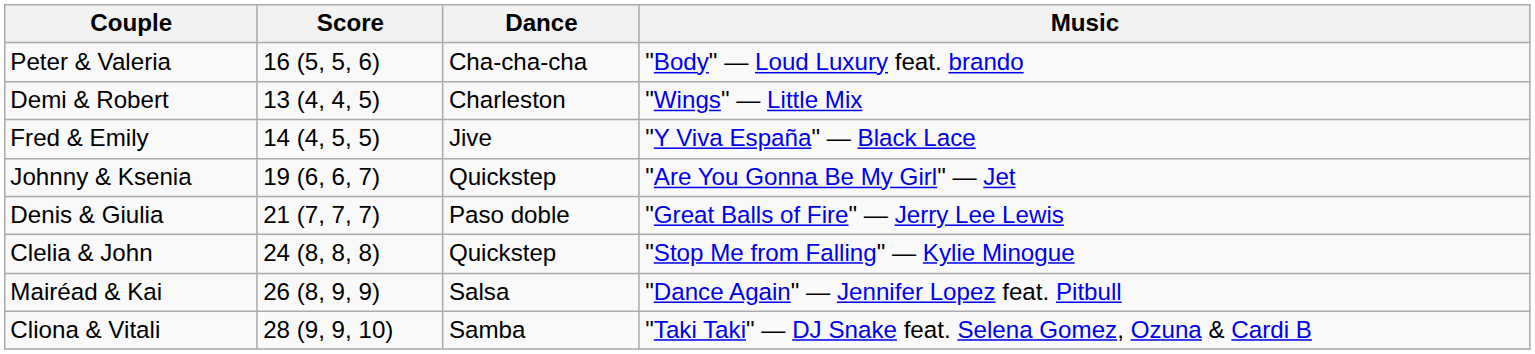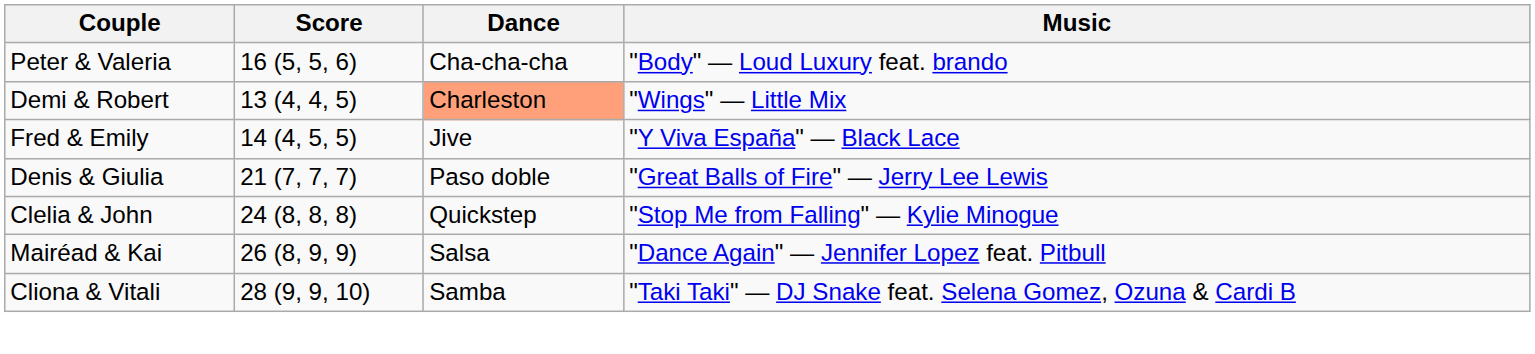 <table class="wikitable" style="width:80%;">
 <tr>
 <th>Couple</th>
 <th>Score</th>
 <th>Dance</th>
 <th>Music</th>
 </tr>
 <tr>
 <td>Peter & Valeria</td>
 <td>16 (5, 5, 6)</td>
 <td>Cha-cha-cha</td>
 <td>"<a href='#'>Body</a>" — <a href='#'>Loud Luxury</a> feat. <a href='#'>brando</a></td>
 </tr>
 <tr>
 <td>Demi & Robert</td>
 <td>13 (4, 4, 5)</td>
-<td>Charleston</td>
+<td style="background: lightsalmon;">Charleston</td>
 <td>"<a href='#'>Wings</a>" — <a href='#'>Little Mix</a></td>
 </tr>
 <tr>
 <td>Fred & Emily</td>
 <td>14 (4, 5, 5)</td>
 <td>Jive</td>
 <td>"<a href='#'>Y Viva España</a>" — <a href='#'>Black Lace</a></td>
-</tr>
-<tr>
-<td>Johnny & Ksenia</td>
-<td>19 (6, 6, 7)</td>
-<td>Quickstep</td>
-<td>"<a href='#'>Are You Gonna Be My Girl</a>" — <a href='#'>Jet</a></td>
 </tr>
 <tr>
 <td>Denis & Giulia</td>
 <td>21 (7, 7, 7)</td>
 <td>Paso doble</td>
 <td>"<a href='#'>Great Balls of Fire</a>" — <a href='#'>Jerry Lee Lewis</a></td>
 </tr>
 <tr>
 <td>Clelia & John</td>
 <td>24 (8, 8, 8)</td>
 <td>Quickstep</td>
 <td>"<a href='#'>Stop Me from Falling</a>" — <a href='#'>Kylie Minogue</a></td>
 </tr>
 <tr>
 <td>Mairéad & Kai</td>
 <td>26 (8, 9, 9)</td>
 <td>Salsa</td>
 <td>"<a href='#'>Dance Again</a>" — <a href='#'>Jennifer Lopez</a> feat. <a href='#'>Pitbull</a></td>
 </tr>
 <tr>
 <td>Cliona & Vitali</td>
 <td>28 (9, 9, 10)</td>
 <td>Samba</td>
 <td>"<a href='#'>Taki Taki</a>" — <a href='#'>DJ Snake</a> feat. <a href='#'>Selena Gomez</a>, <a href='#'>Ozuna</a> & <a href='#'>Cardi B</a></td>
 </tr>
 </table>
